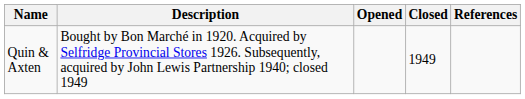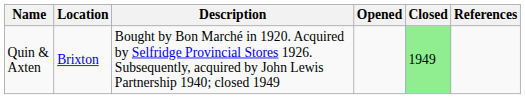 <table class="wikitable">
 <tr>
 <th>Name</th>
+<th>Location</th>
 <th>Description</th>
 <th>Opened</th>
 <th>Closed</th>
 <th>References</th>
 </tr>
 <tr>
 <td>Quin & Axten</td>
+<td><a href='#'>Brixton</a></td>
 <td>Bought by Bon Marché in 1920. Acquired by <a href='#'>Selfridge Provincial Stores</a> 1926. Subsequently, acquired by John Lewis Partnership 1940; closed 1949</td>
 <td></td>
-<td>1949</td>
+<td style="background: lightgreen;">1949</td>
 <td></td>
 </tr>
 </table>
